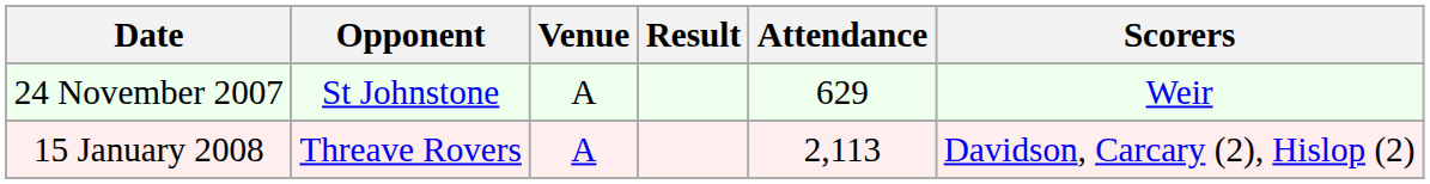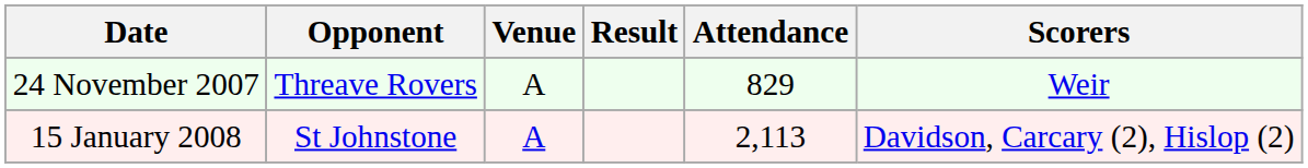 <table class="wikitable sortable" style="font-size:95%; text-align:center">
 <tr>
 <th>Date</th>
 <th>Opponent</th>
 <th>Venue</th>
 <th>Result</th>
 <th>Attendance</th>
 <th>Scorers</th>
 </tr>
 <tr bgcolor="#EEFFEE">
 <td>24 November 2007</td>
-<td><a href='#'>St Johnstone</a></td>
+<td><a href='#'>Threave Rovers</a></td>
 <td>A</td>
 <td></td>
-<td>629</td>
+<td>829</td>
 <td><a href='#'>Weir</a></td>
 </tr>
 <tr bgcolor = "#FFEEEE">
 <td>15 January 2008</td>
-<td><a href='#'>Threave Rovers</a></td>
+<td><a href='#'>St Johnstone</a></td>
 <td><a href='#'>A</a></td>
 <td></td>
 <td>2,113</td>
 <td><a href='#'>Davidson</a>, <a href='#'>Carcary</a> (2), <a href='#'>Hislop</a> (2)</td>
 </tr>
 </table>
